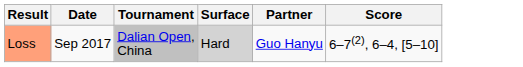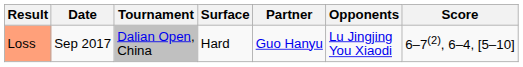 <table class= wikitable>
 <tr>
 <th>Result</th>
 <th>Date</th>
 <th>Tournament</th>
 <th>Surface</th>
 <th>Partner</th>
+<th>Opponents</th>
 <th>Score</th>
 </tr>
 <tr>
 <td style="background:#ffa07a;">Loss</td>
 <td>Sep 2017</td>
 <td style="background:silver;"><a href='#'>Dalian Open</a>,<br> China</td>
-<td style="background: lightgrey;">Hard</td>
+<td>Hard</td>
 <td> <a href='#'>Guo Hanyu</a></td>
+<td> <a href='#'>Lu Jingjing</a> <br>  <a href='#'>You Xiaodi</a></td>
 <td>6–7<sup>(2)</sup>, 6–4, [5–10]</td>
 </tr>
 </table>
